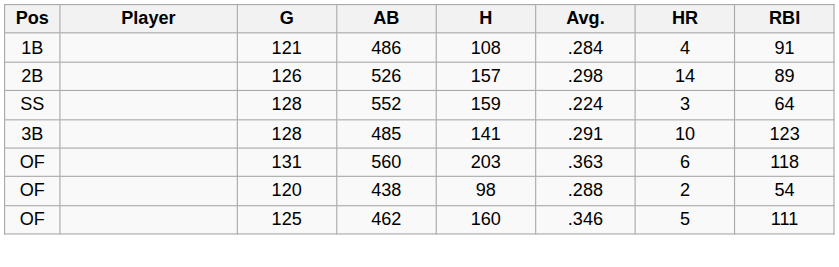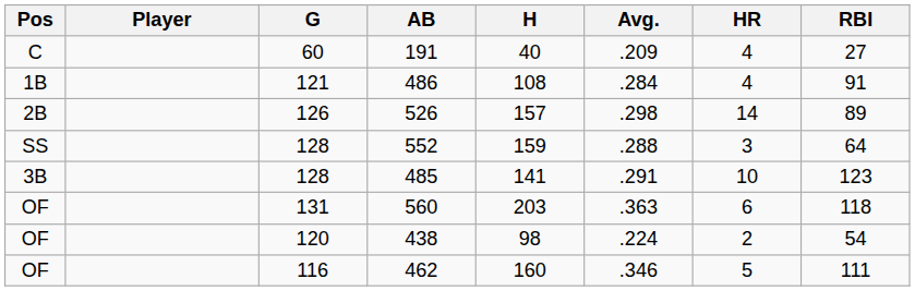 <table class="wikitable sortable">
 <tr>
 <th bgcolor="#DDDDFF" width="5%">Pos</th>
 <th bgcolor="#DDDDFF" width="16%">Player</th>
 <th bgcolor="#DDDDFF" width="9%">G</th>
 <th bgcolor="#DDDDFF" width="9%">AB</th>
 <th bgcolor="#DDDDFF" width="9%">H</th>
 <th bgcolor="#DDDDFF" width="9%">Avg.</th>
 <th bgcolor="#DDDDFF" width="9%">HR</th>
 <th bgcolor="#DDDDFF" width="9%">RBI</th>
+</tr>
+<tr align="center">
+<td>C</td>
+<td></td>
+<td>60</td>
+<td>191</td>
+<td>40</td>
+<td>.209</td>
+<td>4</td>
+<td>27</td>
 </tr>
 <tr align="center">
 <td>1B</td>
 <td></td>
 <td>121</td>
 <td>486</td>
 <td>108</td>
 <td>.284</td>
 <td>4</td>
 <td>91</td>
 </tr>
 <tr align="center">
 <td>2B</td>
 <td></td>
 <td>126</td>
 <td>526</td>
 <td>157</td>
 <td>.298</td>
 <td>14</td>
 <td>89</td>
 </tr>
 <tr align="center">
 <td>SS</td>
 <td></td>
 <td>128</td>
 <td>552</td>
 <td>159</td>
-<td>.224</td>
+<td>.288</td>
 <td>3</td>
 <td>64</td>
 </tr>
 <tr align="center">
 <td>3B</td>
 <td></td>
 <td>128</td>
 <td>485</td>
 <td>141</td>
 <td>.291</td>
 <td>10</td>
 <td>123</td>
 </tr>
 <tr align="center">
 <td>OF</td>
 <td></td>
 <td>131</td>
 <td>560</td>
 <td>203</td>
 <td>.363</td>
 <td>6</td>
 <td>118</td>
 </tr>
 <tr align="center">
 <td>OF</td>
 <td></td>
 <td>120</td>
 <td>438</td>
 <td>98</td>
-<td>.288</td>
+<td>.224</td>
 <td>2</td>
 <td>54</td>
 </tr>
 <tr align="center">
 <td>OF</td>
 <td></td>
-<td>125</td>
+<td>116</td>
 <td>462</td>
 <td>160</td>
 <td>.346</td>
 <td>5</td>
 <td>111</td>
 </tr>
 </table>
